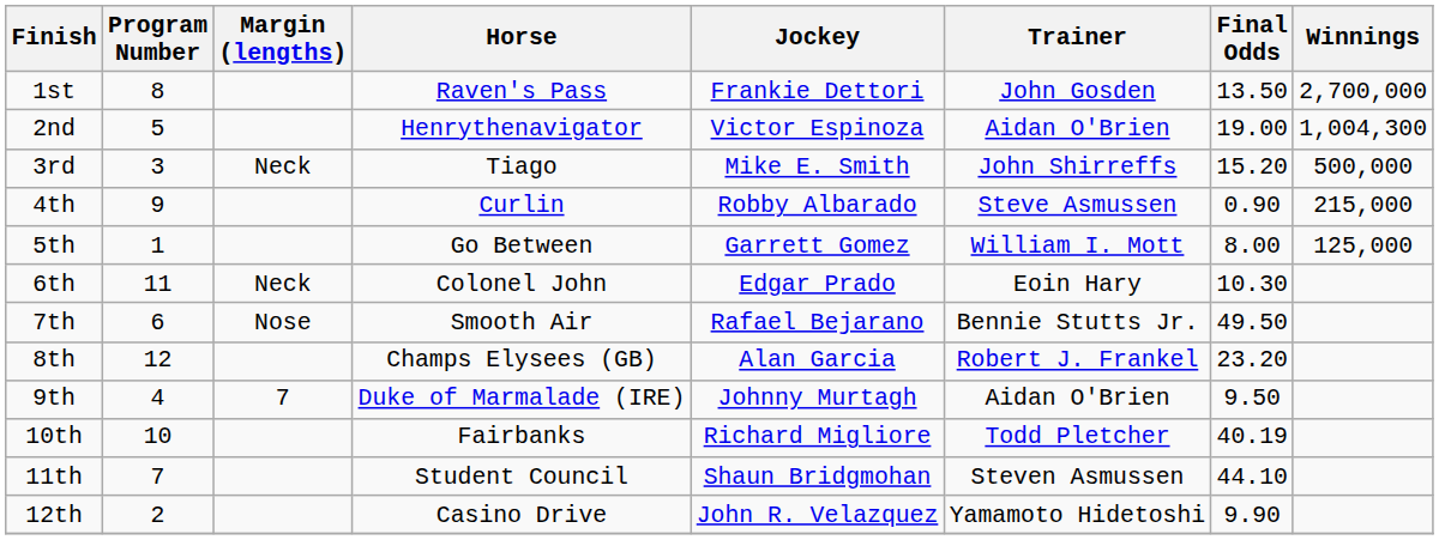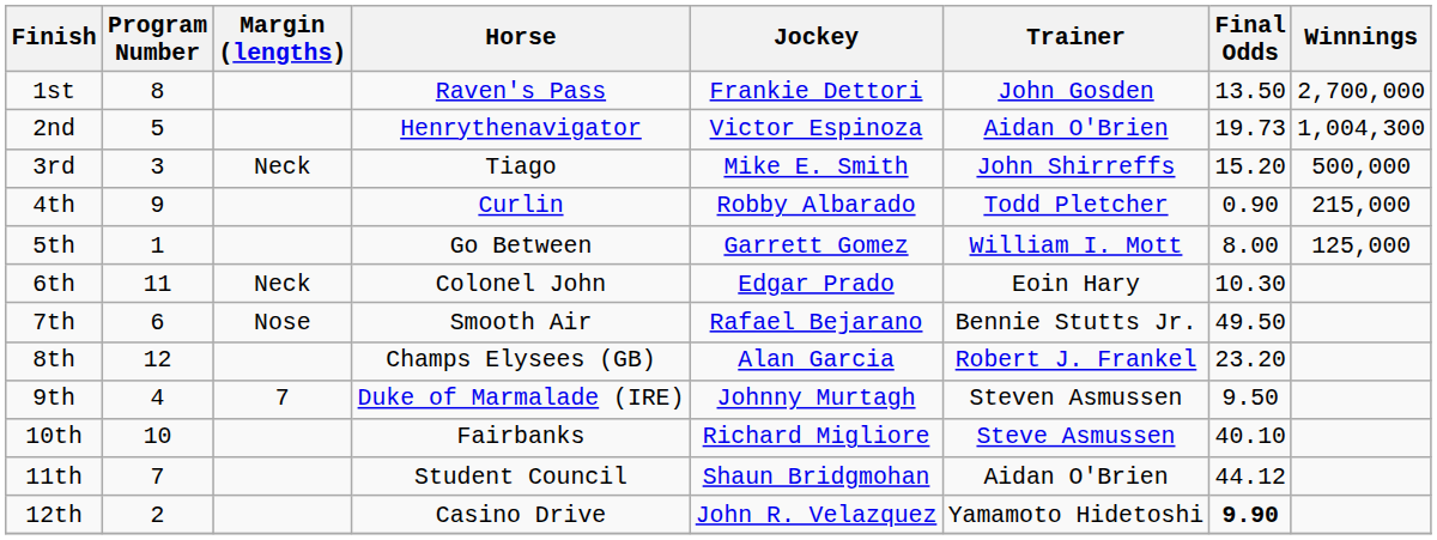 <table class="wikitable sortable" style="text-align:center">
 <tr>
 <th>Finish</th>
 <th>Program<br>Number</th>
 <th>Margin<br>(<a href='#'>lengths</a>)</th>
 <th>Horse</th>
 <th>Jockey</th>
 <th>Trainer</th>
 <th>Final<br> Odds</th>
 <th>Winnings</th>
 </tr>
 <tr>
 <td>1st</td>
 <td>8</td>
 <td></td>
 <td><a href='#'>Raven's Pass</a></td>
 <td><a href='#'>Frankie Dettori</a></td>
 <td><a href='#'>John Gosden</a></td>
 <td>13.50</td>
 <td>2,700,000</td>
 </tr>
 <tr>
 <td>2nd</td>
 <td>5</td>
 <td></td>
 <td><a href='#'>Henrythenavigator</a></td>
 <td><a href='#'>Victor Espinoza</a></td>
 <td><a href='#'>Aidan O'Brien</a></td>
-<td>19.00</td>
+<td>19.73</td>
 <td>1,004,300</td>
 </tr>
 <tr>
 <td>3rd</td>
 <td>3</td>
 <td>Neck</td>
 <td>Tiago</td>
 <td><a href='#'>Mike E. Smith</a></td>
 <td><a href='#'>John Shirreffs</a></td>
 <td>15.20</td>
 <td>500,000</td>
 </tr>
 <tr>
 <td>4th</td>
 <td>9</td>
 <td></td>
 <td><a href='#'>Curlin</a></td>
 <td><a href='#'>Robby Albarado</a></td>
-<td><a href='#'>Steve Asmussen</a></td>
+<td><a href='#'>Todd Pletcher</a></td>
 <td>0.90</td>
 <td>215,000</td>
 </tr>
 <tr>
 <td>5th</td>
 <td>1</td>
 <td></td>
 <td>Go Between</td>
 <td><a href='#'>Garrett Gomez</a></td>
 <td><a href='#'>William I. Mott</a></td>
 <td>8.00</td>
 <td>125,000</td>
 </tr>
 <tr>
 <td>6th</td>
 <td>11</td>
 <td>Neck</td>
 <td>Colonel John</td>
 <td><a href='#'>Edgar Prado</a></td>
 <td>Eoin Hary</td>
 <td>10.30</td>
 <td></td>
 </tr>
 <tr>
 <td>7th</td>
 <td>6</td>
 <td>Nose</td>
 <td>Smooth Air</td>
 <td><a href='#'>Rafael Bejarano</a></td>
 <td>Bennie Stutts Jr.</td>
 <td>49.50</td>
 <td></td>
 </tr>
 <tr>
 <td>8th</td>
 <td>12</td>
 <td></td>
 <td>Champs Elysees (GB)</td>
 <td><a href='#'>Alan Garcia</a></td>
 <td><a href='#'>Robert J. Frankel</a></td>
 <td>23.20</td>
 <td></td>
 </tr>
 <tr>
 <td>9th</td>
 <td>4</td>
 <td>7</td>
 <td><a href='#'>Duke of Marmalade</a> (IRE)</td>
 <td><a href='#'>Johnny Murtagh</a></td>
-<td>Aidan O'Brien</td>
+<td>Steven Asmussen</td>
 <td>9.50</td>
 <td></td>
 </tr>
 <tr>
 <td>10th</td>
 <td>10</td>
 <td></td>
 <td>Fairbanks</td>
 <td><a href='#'>Richard Migliore</a></td>
-<td><a href='#'>Todd Pletcher</a></td>
-<td>40.19</td>
+<td><a href='#'>Steve Asmussen</a></td>
+<td>40.10</td>
 <td></td>
 </tr>
 <tr>
 <td>11th</td>
 <td>7</td>
 <td></td>
 <td>Student Council</td>
 <td><a href='#'>Shaun Bridgmohan</a></td>
-<td>Steven Asmussen</td>
-<td>44.10</td>
+<td>Aidan O'Brien</td>
+<td>44.12</td>
 <td></td>
 </tr>
 <tr>
 <td>12th</td>
 <td>2</td>
 <td></td>
 <td>Casino Drive</td>
 <td><a href='#'>John R. Velazquez</a></td>
 <td>Yamamoto Hidetoshi</td>
-<td>9.90</td>
+<td><strong>9.90</strong></td>
 <td></td>
 </tr>
 <tr>
 </tr>
 </table>
